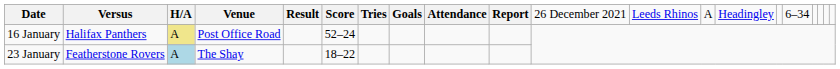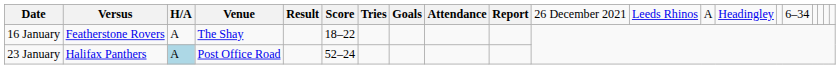 <table class="wikitable defaultleft col3center col6center col9right" style="font-size:90%;">
 <tr>
 <th>Date</th>
 <th>Versus</th>
 <th>H/A</th>
 <th>Venue</th>
 <th>Result</th>
 <th>Score</th>
 <th>Tries</th>
 <th>Goals</th>
 <th>Attendance</th>
 <th>Report</th>
 <td>26 December 2021</td>
 <td> <a href='#'>Leeds Rhinos</a></td>
 <td>A</td>
 <td><a href='#'>Headingley</a></td>
 <td></td>
 <td>6–34</td>
 <td></td>
 <td></td>
 <td></td>
 <td></td>
 </tr>
 <tr>
 <td>16 January</td>
+<td> <a href='#'>Featherstone Rovers</a></td>
+<td>A</td>
+<td><a href='#'>The Shay</a></td>
+<td></td>
+<td>18–22</td>
+<td></td>
+<td></td>
+<td></td>
+<td></td>
+</tr>
+<tr>
+<td>23 January</td>
 <td> <a href='#'>Halifax Panthers</a></td>
-<td style="background: khaki;">A</td>
+<td style="background: lightblue;">A</td>
 <td><a href='#'>Post Office Road</a></td>
 <td></td>
 <td>52–24</td>
 <td></td>
 <td></td>
 <td></td>
 <td></td>
 </tr>
-<tr>
-<td>23 January</td>
-<td> <a href='#'>Featherstone Rovers</a></td>
-<td style="background: lightblue;">A</td>
-<td><a href='#'>The Shay</a></td>
-<td></td>
-<td>18–22</td>
-<td></td>
-<td></td>
-<td></td>
-<td></td>
-</tr>
 </table>
